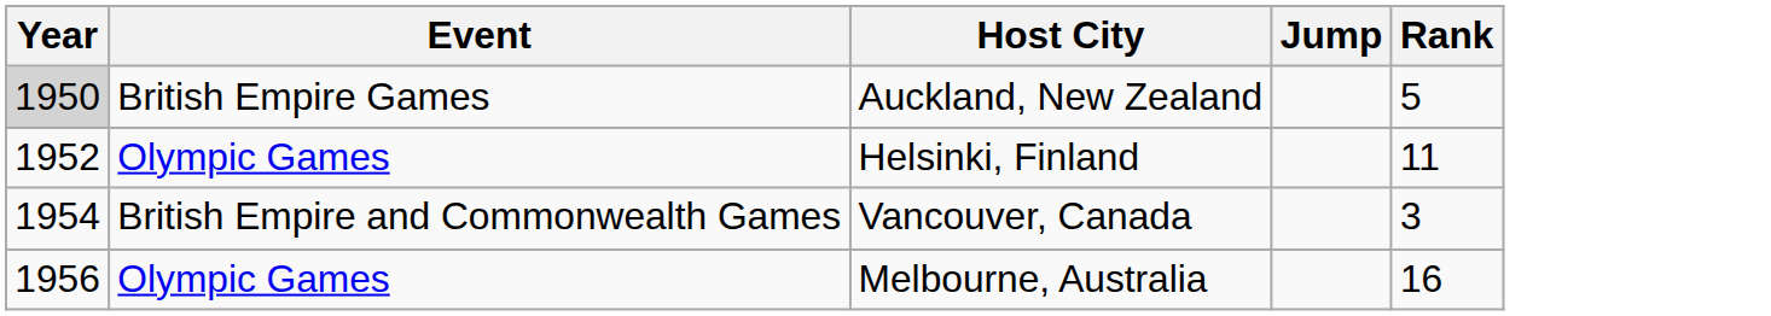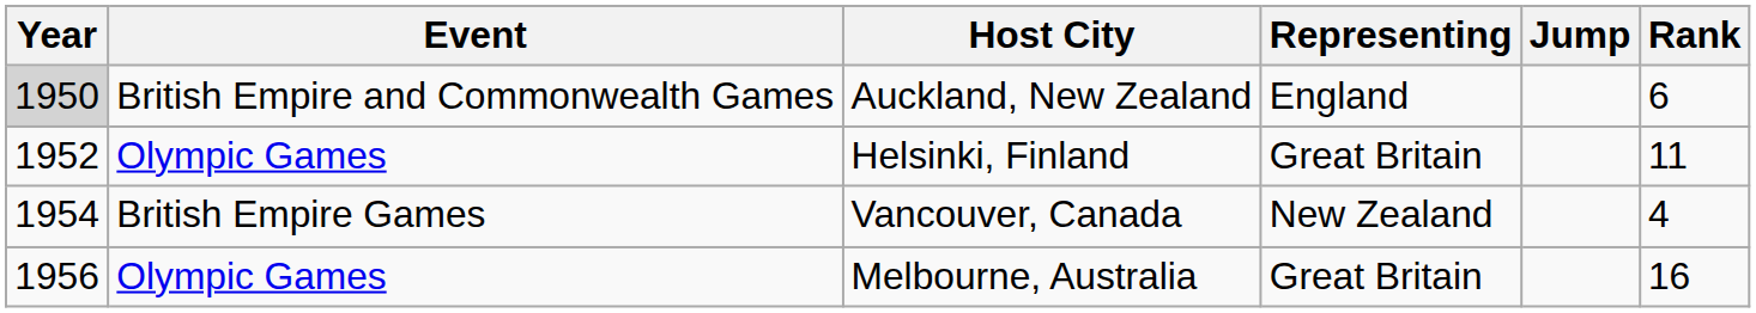 <table class="wikitable">
 <tr>
 <th>Year</th>
 <th>Event</th>
 <th>Host City</th>
+<th>Representing</th>
 <th>Jump</th>
 <th>Rank</th>
 </tr>
 <tr>
 <td style="background: lightgrey;">1950</td>
-<td>British Empire Games</td>
+<td>British Empire and Commonwealth Games</td>
 <td> Auckland, New Zealand</td>
+<td> England</td>
 <td></td>
-<td>5</td>
+<td>6</td>
 </tr>
 <tr>
 <td>1952</td>
 <td><a href='#'>Olympic Games</a></td>
 <td> Helsinki, Finland</td>
+<td> Great Britain</td>
 <td></td>
 <td>11</td>
 </tr>
 <tr>
 <td>1954</td>
-<td>British Empire and Commonwealth Games</td>
+<td>British Empire Games</td>
 <td> Vancouver, Canada</td>
+<td> New Zealand</td>
 <td></td>
-<td>3</td>
+<td>4</td>
 </tr>
 <tr>
 <td>1956</td>
 <td><a href='#'>Olympic Games</a></td>
 <td> Melbourne, Australia</td>
+<td> Great Britain</td>
 <td></td>
 <td>16</td>
 </tr>
 </table>
